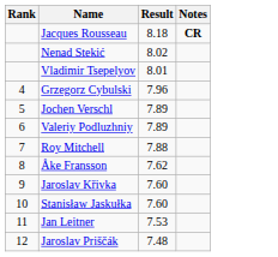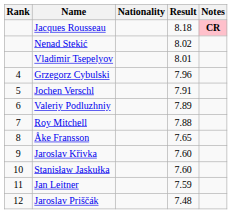 <table class="wikitable sortable" style="text-align:center">
 <tr>
 <th>Rank</th>
 <th>Name</th>
+<th>Nationality</th>
 <th>Result</th>
 <th>Notes</th>
 </tr>
 <tr>
 <td></td>
 <td align=left><a href='#'>Jacques Rousseau</a></td>
+<td align=left></td>
 <td>8.18</td>
-<td><strong>CR</strong></td>
+<td style="background: pink;"><strong>CR</strong></td>
 </tr>
 <tr>
 <td></td>
 <td align=left><a href='#'>Nenad Stekić</a></td>
+<td align=left></td>
 <td>8.02</td>
 <td></td>
 </tr>
 <tr>
 <td></td>
 <td align=left><a href='#'>Vladimir Tsepelyov</a></td>
+<td align=left></td>
 <td>8.01</td>
 <td></td>
 </tr>
 <tr>
 <td>4</td>
 <td align=left><a href='#'>Grzegorz Cybulski</a></td>
+<td align=left></td>
 <td>7.96</td>
 <td></td>
 </tr>
 <tr>
 <td>5</td>
 <td align=left><a href='#'>Jochen Verschl</a></td>
-<td>7.89</td>
+<td align=left></td>
+<td>7.91</td>
 <td></td>
 </tr>
 <tr>
 <td>6</td>
 <td align=left><a href='#'>Valeriy Podluzhniy</a></td>
+<td align=left></td>
 <td>7.89</td>
 <td></td>
 </tr>
 <tr>
 <td>7</td>
 <td align=left><a href='#'>Roy Mitchell</a></td>
+<td align=left></td>
 <td>7.88</td>
 <td></td>
 </tr>
 <tr>
 <td>8</td>
 <td align=left><a href='#'>Åke Fransson</a></td>
-<td>7.62</td>
+<td align=left></td>
+<td>7.65</td>
 <td></td>
 </tr>
 <tr>
 <td>9</td>
 <td align=left><a href='#'>Jaroslav Křivka</a></td>
+<td align=left></td>
 <td>7.60</td>
 <td></td>
 </tr>
 <tr>
 <td>10</td>
 <td align=left><a href='#'>Stanisław Jaskułka</a></td>
+<td align=left></td>
 <td>7.60</td>
 <td></td>
 </tr>
 <tr>
 <td>11</td>
 <td align=left><a href='#'>Jan Leitner</a></td>
-<td>7.53</td>
+<td align=left></td>
+<td>7.59</td>
 <td></td>
 </tr>
 <tr>
 <td>12</td>
 <td align=left><a href='#'>Jaroslav Priščák</a></td>
+<td align=left></td>
 <td>7.48</td>
 <td></td>
 </tr>
 </table>
